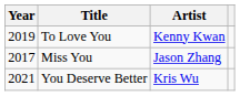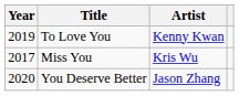 <table class="wikitable sortable">
 <tr>
 <th scope="col">Year</th>
 <th scope="col">Title</th>
 <th scope="col">Artist</th>
 <th scope="col" class="unsortable"></th>
 </tr>
 <tr>
 <td>2019</td>
 <td>To Love You</td>
 <td><a href='#'>Kenny Kwan</a></td>
 <td style="text-align:center"></td>
 </tr>
 <tr>
 <td>2017</td>
 <td>Miss You</td>
+<td><a href='#'>Kris Wu</a></td>
+<td style="text-align:center"></td>
+</tr>
+<tr>
+<td>2020</td>
+<td>You Deserve Better</td>
 <td><a href='#'>Jason Zhang</a></td>
 <td style="text-align:center"></td>
 </tr>
-<tr>
-<td>2021</td>
-<td>You Deserve Better</td>
-<td><a href='#'>Kris Wu</a></td>
-<td style="text-align:center"></td>
-</tr>
 </table>
